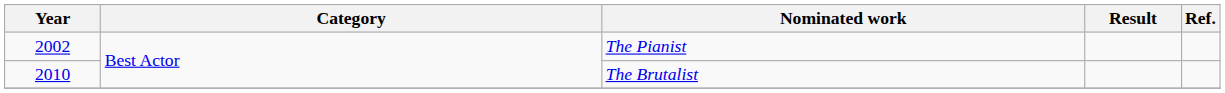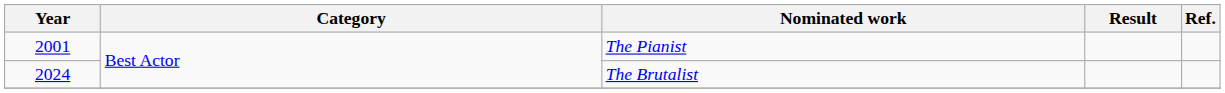 <table class=wikitable>
 <tr>
 <th scope="col" style="width:5em;">Year</th>
 <th scope="col" style="width:28em;">Category</th>
 <th scope="col" style="width:27em;">Nominated work</th>
 <th scope="col" style="width:5em;">Result</th>
 <th>Ref.</th>
 </tr>
 <tr>
-<td style="text-align:center;"><a href='#'>2002</a></td>
+<td style="text-align:center;"><a href='#'>2001</a></td>
 <td rowspan="2"><a href='#'>Best Actor</a></td>
 <td><em><a href='#'>The Pianist</a></em></td>
 <td></td>
 <td style="text-align:center;"></td>
 </tr>
 <tr>
-<td style="text-align:center;"><a href='#'>2010</a></td>
+<td style="text-align:center;"><a href='#'>2024</a></td>
 <td><em><a href='#'>The Brutalist</a></em></td>
 <td></td>
 <td style="text-align:center;"></td>
 </tr>
 <tr>
 </tr>
 </table>
